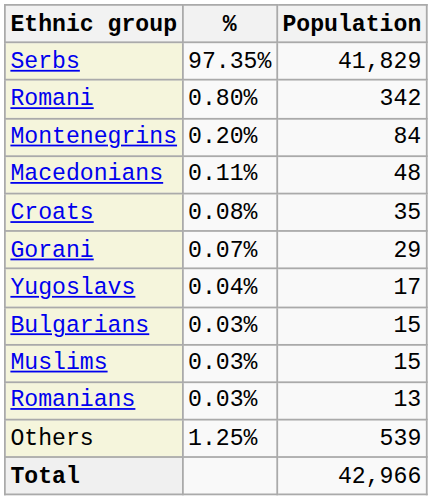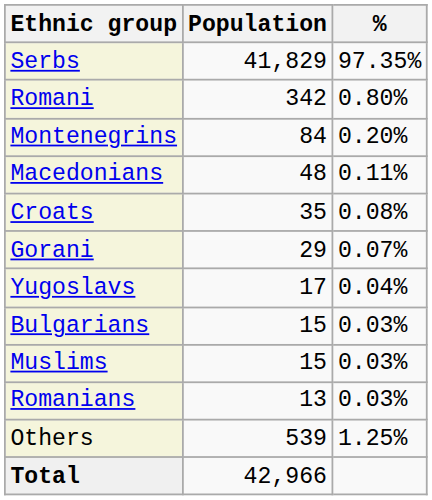 <table class="wikitable">
 <tr>
 <th>Ethnic group</th>
+<th>Population</th>
 <th>%</th>
-<th>Population</th>
 </tr>
 <tr>
 <td style="background:#F5F5DC;"><a href='#'>Serbs</a></td>
+<td align="right">41,829</td>
 <td>97.35%</td>
-<td align="right">41,829</td>
 </tr>
 <tr>
 <td style="background:#F5F5DC;"><a href='#'>Romani</a></td>
+<td align="right">342</td>
 <td>0.80%</td>
-<td align="right">342</td>
 </tr>
 <tr>
 <td style="background:#F5F5DC;"><a href='#'>Montenegrins</a></td>
+<td align="right">84</td>
 <td>0.20%</td>
-<td align="right">84</td>
 </tr>
 <tr>
 <td style="background:#F5F5DC;"><a href='#'>Macedonians</a></td>
+<td align="right">48</td>
 <td>0.11%</td>
-<td align="right">48</td>
 </tr>
 <tr>
 <td style="background:#F5F5DC;"><a href='#'>Croats</a></td>
+<td align="right">35</td>
 <td>0.08%</td>
-<td align="right">35</td>
 </tr>
 <tr>
 <td style="background:#F5F5DC;"><a href='#'>Gorani</a></td>
+<td align="right">29</td>
 <td>0.07%</td>
-<td align="right">29</td>
 </tr>
 <tr>
 <td style="background:#F5F5DC;"><a href='#'>Yugoslavs</a></td>
+<td align="right">17</td>
 <td>0.04%</td>
-<td align="right">17</td>
 </tr>
 <tr>
 <td style="background:#F5F5DC;"><a href='#'>Bulgarians</a></td>
+<td align="right">15</td>
 <td>0.03%</td>
-<td align="right">15</td>
 </tr>
 <tr>
 <td style="background:#F5F5DC;"><a href='#'>Muslims</a></td>
+<td align="right">15</td>
 <td>0.03%</td>
-<td align="right">15</td>
 </tr>
 <tr>
 <td style="background:#F5F5DC;"><a href='#'>Romanians</a></td>
+<td align="right">13</td>
 <td>0.03%</td>
-<td align="right">13</td>
 </tr>
 <tr>
 <td style="background:#F5F5DC;">Others</td>
+<td align="right">539</td>
 <td>1.25%</td>
-<td align="right">539</td>
 </tr>
 <tr>
 <td style="background:#F0F0F0;"><strong>Total</strong></td>
+<td align="right">42,966</td>
 <td></td>
-<td align="right">42,966</td>
 </tr>
 </table>
